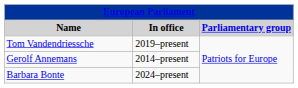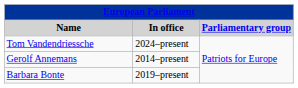 <table class="wikitable">
 <tr>
 <th style="background:#039;" colspan="3"><a href='#'><span>European Parliament</span></a></th>
 </tr>
 <tr>
 <th style="background:LightGrey; width:200px;">Name</th>
 <th style="background:LightGrey; width:100px;">In office</th>
 <th style="background:LightGrey;"><a href='#'>Parliamentary group</a></th>
 </tr>
 <tr>
 <td><a href='#'>Tom Vandendriessche</a></td>
-<td>2019–present</td>
+<td>2024–present</td>
 <td rowspan="3"><a href='#'>Patriots for Europe</a></td>
 </tr>
 <tr>
 <td><a href='#'>Gerolf Annemans</a></td>
 <td>2014–present</td>
 </tr>
 <tr>
 <td><a href='#'>Barbara Bonte</a></td>
-<td>2024–present</td>
+<td>2019–present</td>
 </tr>
 </table>
